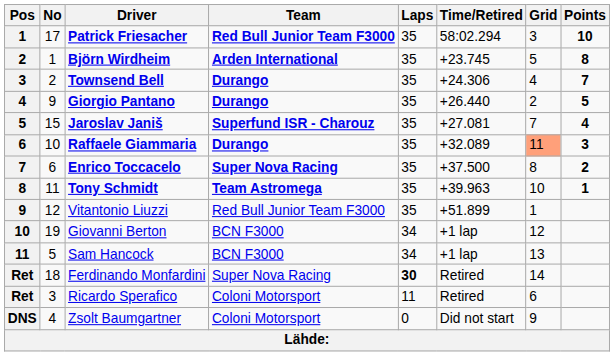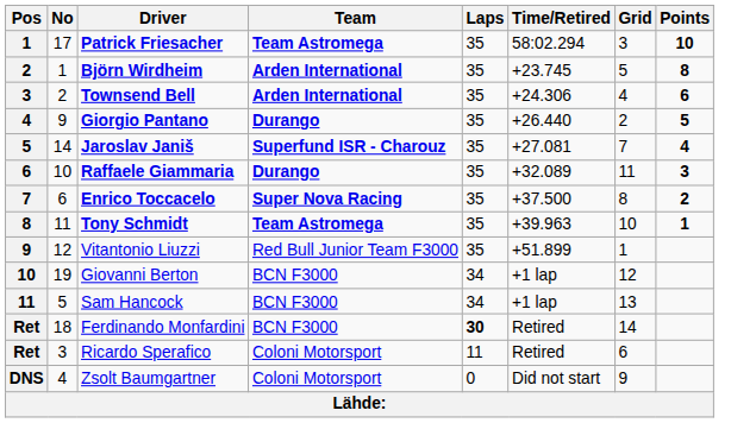 <table class="wikitable" style="font-size:85%">
 <tr>
 <th>Pos</th>
 <th>No</th>
 <th>Driver</th>
 <th>Team</th>
 <th>Laps</th>
 <th>Time/Retired</th>
 <th>Grid</th>
 <th>Points</th>
 </tr>
 <tr>
 <th>1</th>
 <td align="center">17</td>
 <td><strong> <a href='#'>Patrick Friesacher</a></strong></td>
-<td><strong><a href='#'>Red Bull Junior Team F3000</a></strong></td>
+<td><strong><a href='#'>Team Astromega</a></strong></td>
 <td>35</td>
 <td>58:02.294</td>
 <td>3</td>
 <td align="center"><strong>10</strong></td>
 </tr>
 <tr>
 <th>2</th>
 <td align="center">1</td>
 <td><strong> <a href='#'>Björn Wirdheim</a></strong></td>
 <td><strong><a href='#'>Arden International</a></strong></td>
 <td>35</td>
 <td>+23.745</td>
 <td>5</td>
 <td align="center"><strong>8</strong></td>
 </tr>
 <tr>
 <th>3</th>
 <td align="center">2</td>
 <td><strong> <a href='#'>Townsend Bell</a></strong></td>
-<td><strong><a href='#'>Durango</a></strong></td>
+<td><strong><a href='#'>Arden International</a></strong></td>
 <td>35</td>
 <td>+24.306</td>
 <td>4</td>
-<td align="center"><strong>7</strong></td>
+<td align="center"><strong>6</strong></td>
 </tr>
 <tr>
 <th>4</th>
 <td align="center">9</td>
 <td><strong> <a href='#'>Giorgio Pantano</a></strong></td>
 <td><strong><a href='#'>Durango</a></strong></td>
 <td>35</td>
 <td>+26.440</td>
 <td>2</td>
 <td align="center"><strong>5</strong></td>
 </tr>
 <tr>
 <th>5</th>
-<td align="center">15</td>
+<td align="center">14</td>
 <td><strong> <a href='#'>Jaroslav Janiš</a></strong></td>
 <td><strong><a href='#'>Superfund ISR - Charouz</a></strong></td>
 <td>35</td>
 <td>+27.081</td>
 <td>7</td>
 <td align="center"><strong>4</strong></td>
 </tr>
 <tr>
 <th>6</th>
 <td align="center">10</td>
 <td><strong> <a href='#'>Raffaele Giammaria</a></strong></td>
 <td><strong><a href='#'>Durango</a></strong></td>
 <td>35</td>
 <td>+32.089</td>
-<td style="background: lightsalmon;">11</td>
+<td>11</td>
 <td align="center"><strong>3</strong></td>
 </tr>
 <tr>
 <th>7</th>
 <td align="center">6</td>
 <td><strong> <a href='#'>Enrico Toccacelo</a></strong></td>
 <td><strong><a href='#'>Super Nova Racing</a></strong></td>
 <td>35</td>
 <td>+37.500</td>
 <td>8</td>
 <td align="center"><strong>2</strong></td>
 </tr>
 <tr>
 <th>8</th>
 <td align="center">11</td>
 <td><strong> <a href='#'>Tony Schmidt</a></strong></td>
 <td><strong><a href='#'>Team Astromega</a></strong></td>
 <td>35</td>
 <td>+39.963</td>
 <td>10</td>
 <td align="center"><strong>1</strong></td>
 </tr>
 <tr>
 <th>9</th>
 <td align="center">12</td>
 <td> <a href='#'>Vitantonio Liuzzi</a></td>
 <td><a href='#'>Red Bull Junior Team F3000</a></td>
 <td>35</td>
 <td>+51.899</td>
 <td>1</td>
 <td></td>
 </tr>
 <tr>
 <th>10</th>
 <td align="center">19</td>
 <td> <a href='#'>Giovanni Berton</a></td>
 <td><a href='#'>BCN F3000</a></td>
 <td>34</td>
 <td>+1 lap</td>
 <td>12</td>
 <td></td>
 </tr>
 <tr>
 <th>11</th>
 <td align="center">5</td>
 <td> <a href='#'>Sam Hancock</a></td>
 <td><a href='#'>BCN F3000</a></td>
 <td>34</td>
 <td>+1 lap</td>
 <td>13</td>
 <td></td>
 </tr>
 <tr>
 <th>Ret</th>
 <td align="center">18</td>
 <td> <a href='#'>Ferdinando Monfardini</a></td>
-<td><a href='#'>Super Nova Racing</a></td>
+<td><a href='#'>BCN F3000</a></td>
 <td><strong>30</strong></td>
 <td>Retired</td>
 <td>14</td>
 <td></td>
 </tr>
 <tr>
 <th>Ret</th>
 <td align="center">3</td>
 <td> <a href='#'>Ricardo Sperafico</a></td>
 <td><a href='#'>Coloni Motorsport</a></td>
 <td>11</td>
 <td>Retired</td>
 <td>6</td>
 <td></td>
 </tr>
 <tr>
 <th>DNS</th>
 <td align="center">4</td>
 <td> <a href='#'>Zsolt Baumgartner</a></td>
 <td><a href='#'>Coloni Motorsport</a></td>
 <td>0</td>
 <td>Did not start</td>
 <td>9</td>
 <td></td>
 </tr>
 <tr>
 <th colspan="8">Lähde:</th>
 </tr>
 </table>
